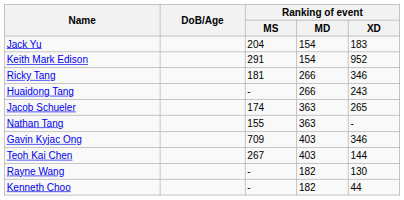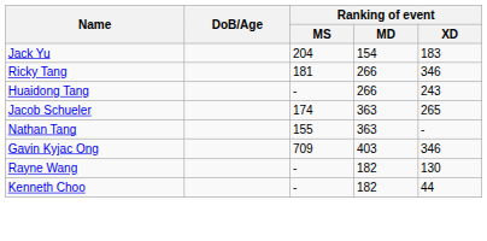 <table class="wikitable" style="width:600px; font-size:95%;">
 <tr>
 <th rowspan="2" align="left">Name</th>
 <th rowspan="2" align="left">DoB/Age</th>
 <th colspan="3" align="center">Ranking of event</th>
 </tr>
 <tr>
 <th align="center">MS</th>
 <th>MD</th>
 <th align="center">XD</th>
 </tr>
 <tr>
 <td><a href='#'>Jack Yu</a></td>
 <td></td>
 <td>204</td>
 <td>154</td>
 <td>183</td>
-</tr>
-<tr>
-<td align="left"><a href='#'>Keith Mark Edison</a></td>
-<td align="left"></td>
-<td>291</td>
-<td>154</td>
-<td>952</td>
 </tr>
 <tr>
 <td><a href='#'>Ricky Tang</a></td>
 <td></td>
 <td>181</td>
 <td>266</td>
 <td>346</td>
 </tr>
 <tr>
 <td><a href='#'>Huaidong Tang</a></td>
 <td></td>
 <td>-</td>
 <td>266</td>
 <td>243</td>
 </tr>
 <tr>
 <td><a href='#'>Jacob Schueler</a></td>
 <td></td>
 <td>174</td>
 <td>363</td>
 <td>265</td>
 </tr>
 <tr>
 <td><a href='#'>Nathan Tang</a></td>
 <td></td>
 <td>155</td>
 <td>363</td>
 <td>-</td>
 </tr>
 <tr>
 <td><a href='#'>Gavin Kyjac Ong</a></td>
 <td></td>
 <td>709</td>
 <td>403</td>
 <td>346</td>
 </tr>
 <tr>
-<td><a href='#'>Teoh Kai Chen</a></td>
-<td></td>
-<td>267</td>
-<td>403</td>
-<td>144</td>
-</tr>
-<tr>
 <td><a href='#'>Rayne Wang</a></td>
 <td></td>
 <td>-</td>
 <td>182</td>
 <td>130</td>
 </tr>
 <tr>
 <td><a href='#'>Kenneth Choo</a></td>
 <td></td>
 <td>-</td>
 <td>182</td>
 <td>44</td>
 </tr>
 </table>
